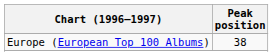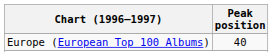 <table class="wikitable sortable">
 <tr>
 <th>Chart (1996–1997)</th>
 <th>Peak<br>position</th>
 </tr>
 <tr>
 </tr>
 <tr>
 </tr>
 <tr>
 </tr>
 <tr>
 </tr>
 <tr>
 </tr>
 <tr>
 </tr>
 <tr>
 <td>Europe (<a href='#'>European Top 100 Albums</a>)</td>
-<td align="center">38</td>
+<td align="center">40</td>
 </tr>
 <tr>
 </tr>
 <tr>
 </tr>
 <tr>
 </tr>
 <tr>
 </tr>
 <tr>
 </tr>
 <tr>
 </tr>
 <tr>
 </tr>
 <tr>
 </tr>
 </table>
